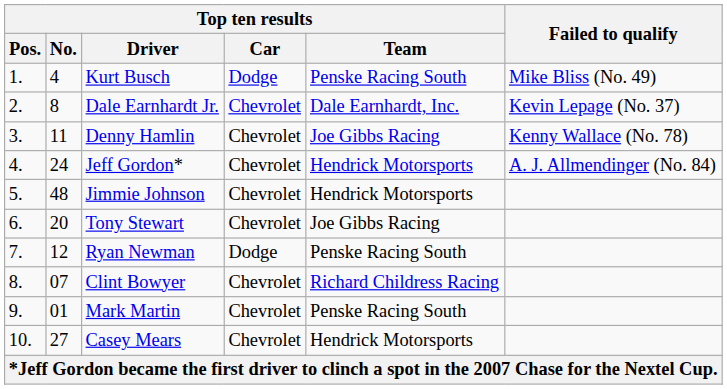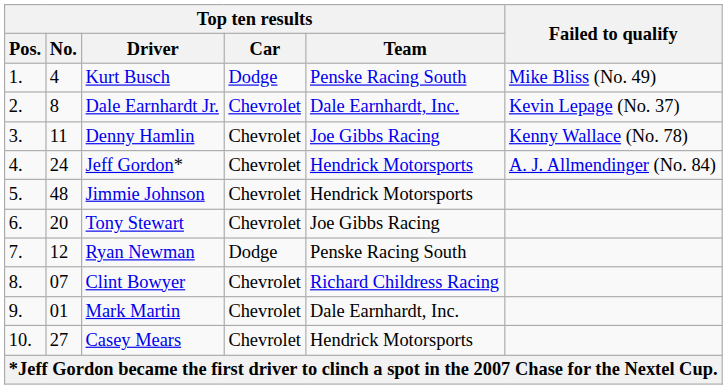 <table class="wikitable">
 <tr>
 <th colspan=5>Top ten results</th>
 <th rowspan=2>Failed to qualify</th>
 </tr>
 <tr>
 <th>Pos.</th>
 <th>No.</th>
 <th>Driver</th>
 <th>Car</th>
 <th>Team</th>
 </tr>
 <tr>
 <td>1.</td>
 <td>4</td>
 <td><a href='#'>Kurt Busch</a></td>
 <td><a href='#'>Dodge</a></td>
 <td><a href='#'>Penske Racing South</a></td>
 <td><a href='#'>Mike Bliss</a> (No. 49)</td>
 </tr>
 <tr>
 <td>2.</td>
 <td>8</td>
 <td><a href='#'>Dale Earnhardt Jr.</a></td>
 <td><a href='#'>Chevrolet</a></td>
 <td><a href='#'>Dale Earnhardt, Inc.</a></td>
 <td><a href='#'>Kevin Lepage</a> (No. 37)</td>
 </tr>
 <tr>
 <td>3.</td>
 <td>11</td>
 <td><a href='#'>Denny Hamlin</a></td>
 <td>Chevrolet</td>
 <td><a href='#'>Joe Gibbs Racing</a></td>
 <td><a href='#'>Kenny Wallace</a> (No. 78)</td>
 </tr>
 <tr>
 <td>4.</td>
 <td>24</td>
 <td><a href='#'>Jeff Gordon</a>*</td>
 <td>Chevrolet</td>
 <td><a href='#'>Hendrick Motorsports</a></td>
 <td><a href='#'>A. J. Allmendinger</a> (No. 84)</td>
 </tr>
 <tr>
 <td>5.</td>
 <td>48</td>
 <td><a href='#'>Jimmie Johnson</a></td>
 <td>Chevrolet</td>
 <td>Hendrick Motorsports</td>
 <td></td>
 </tr>
 <tr>
 <td>6.</td>
 <td>20</td>
 <td><a href='#'>Tony Stewart</a></td>
 <td>Chevrolet</td>
 <td>Joe Gibbs Racing</td>
 <td></td>
 </tr>
 <tr>
 <td>7.</td>
 <td>12</td>
 <td><a href='#'>Ryan Newman</a></td>
 <td>Dodge</td>
 <td>Penske Racing South</td>
 <td></td>
 </tr>
 <tr>
 <td>8.</td>
 <td>07</td>
 <td><a href='#'>Clint Bowyer</a></td>
 <td>Chevrolet</td>
 <td><a href='#'>Richard Childress Racing</a></td>
 <td></td>
 </tr>
 <tr>
 <td>9.</td>
 <td>01</td>
 <td><a href='#'>Mark Martin</a></td>
 <td>Chevrolet</td>
-<td>Penske Racing South</td>
+<td>Dale Earnhardt, Inc.</td>
 <td></td>
 </tr>
 <tr>
 <td>10.</td>
 <td>27</td>
 <td><a href='#'>Casey Mears</a></td>
 <td>Chevrolet</td>
 <td>Hendrick Motorsports</td>
 <td></td>
 </tr>
 <tr>
 <th colspan=6>*Jeff Gordon became the first driver to clinch a spot in the 2007 Chase for the Nextel Cup.</th>
 </tr>
 </table>
